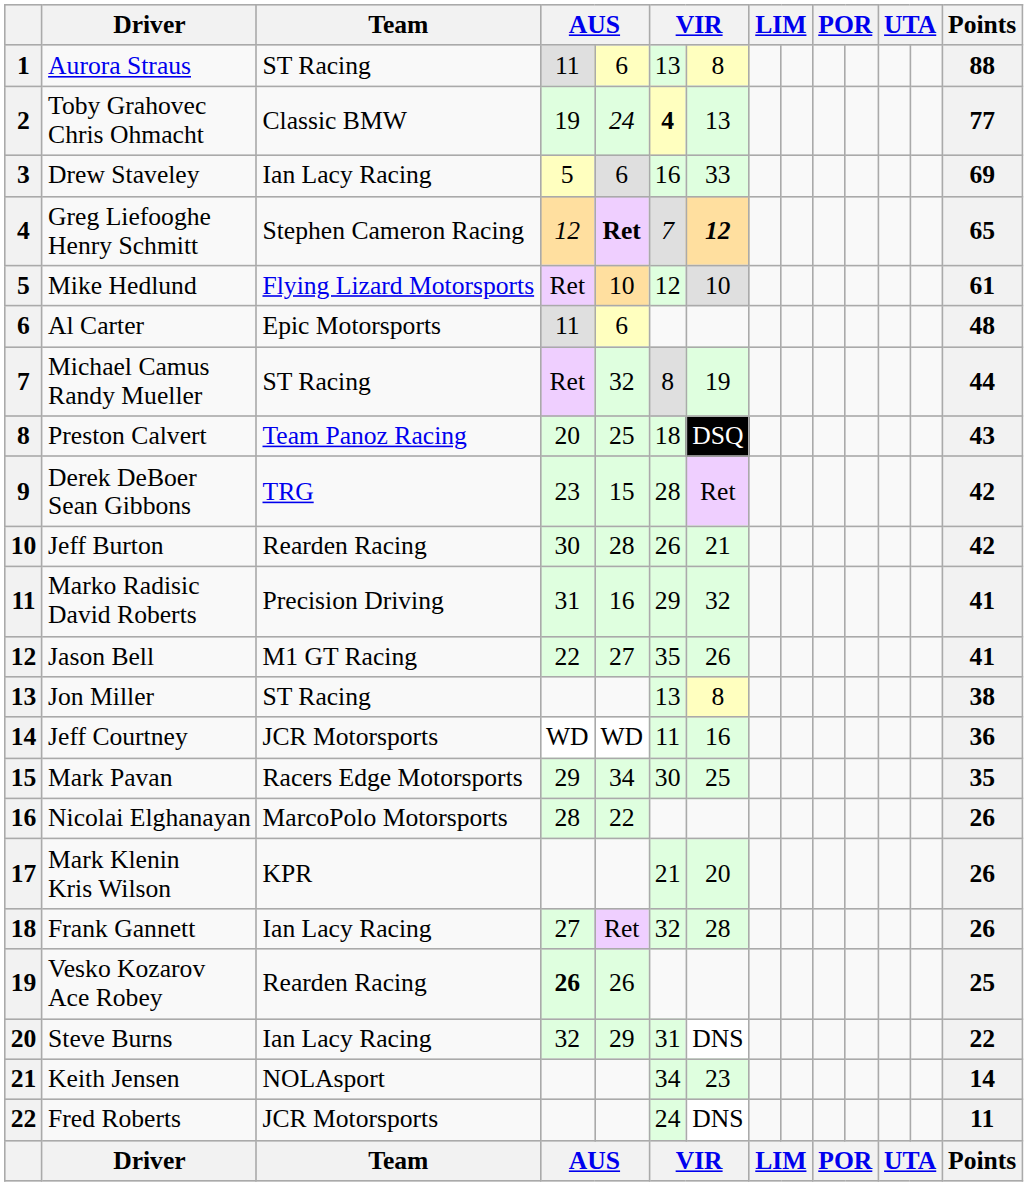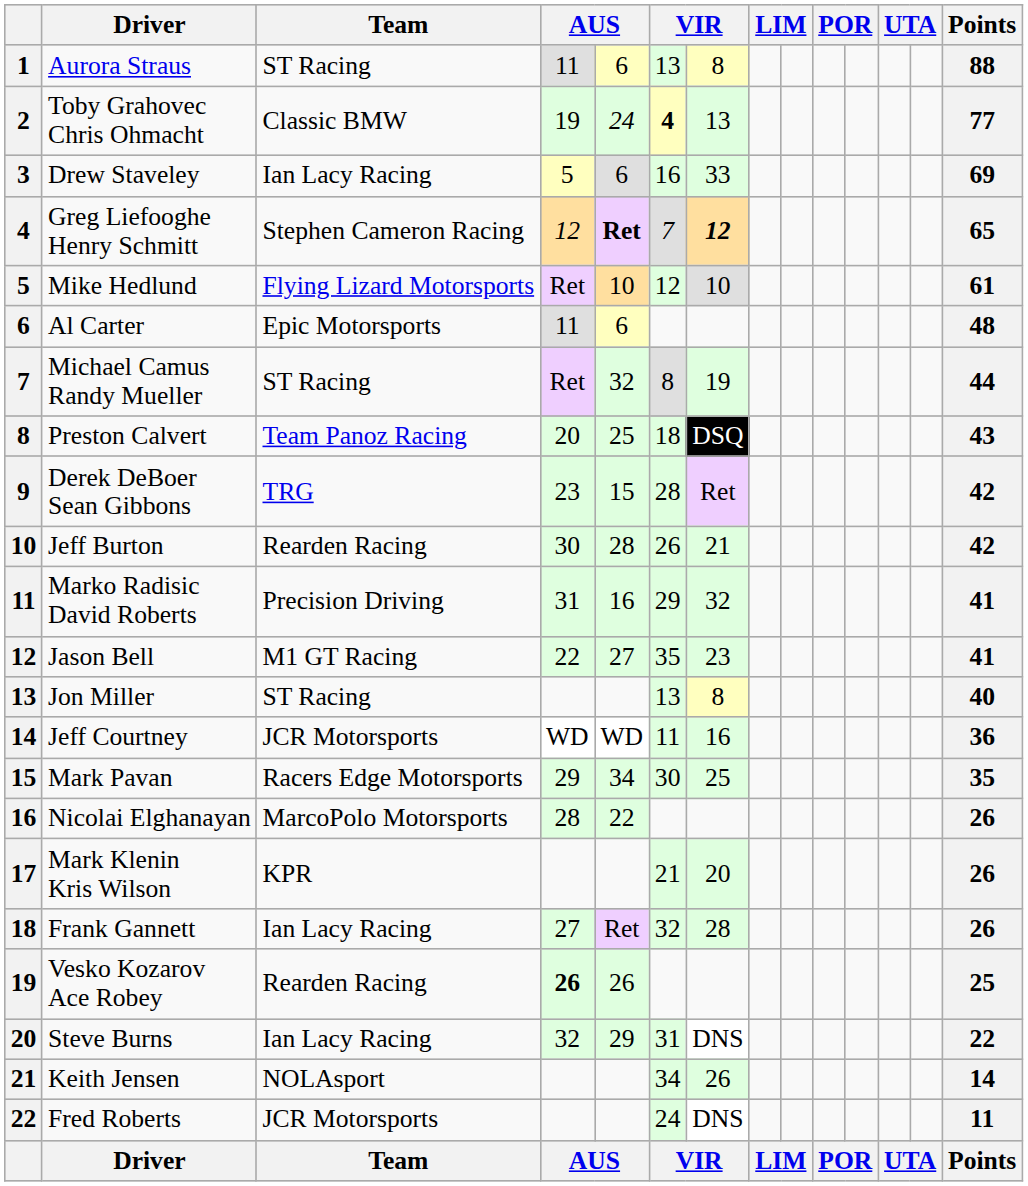 <table class="wikitable" style="text-align:center">
 <tr valign="top">
 <th valign=middle></th>
 <th valign=middle>Driver</th>
 <th valign=middle>Team</th>
 <th colspan=2><a href='#'>AUS</a></th>
 <th colspan=2><a href='#'>VIR</a></th>
 <th colspan=2><a href='#'>LIM</a></th>
 <th colspan=2><a href='#'>POR</a></th>
 <th colspan=2><a href='#'>UTA</a></th>
 <th valign=middle>Points</th>
 </tr>
 <tr>
 <th>1</th>
 <td align=left> <a href='#'>Aurora Straus</a></td>
 <td align=left> ST Racing</td>
 <td style="background:#DFDFDF;">11</td>
 <td style="background:#FFFFBF;">6</td>
 <td style="background:#DFFFDF;">13</td>
 <td style="background:#FFFFBF;">8</td>
 <td></td>
 <td></td>
 <td></td>
 <td></td>
 <td></td>
 <td></td>
 <th>88</th>
 </tr>
 <tr>
 <th>2</th>
 <td align=left> Toby Grahovec<br> Chris Ohmacht</td>
 <td align=left> Classic BMW</td>
 <td style="background:#DFFFDF;">19</td>
 <td style="background:#DFFFDF;"><em>24</em></td>
 <td style="background:#FFFFBF;"><strong>4</strong></td>
 <td style="background:#DFFFDF;">13</td>
 <td></td>
 <td></td>
 <td></td>
 <td></td>
 <td></td>
 <td></td>
 <th>77</th>
 </tr>
 <tr>
 <th>3</th>
 <td align=left> Drew Staveley</td>
 <td align=left> Ian Lacy Racing</td>
 <td style="background:#FFFFBF;">5</td>
 <td style="background:#DFDFDF;">6</td>
 <td style="background:#DFFFDF;">16</td>
 <td style="background:#DFFFDF;">33</td>
 <td></td>
 <td></td>
 <td></td>
 <td></td>
 <td></td>
 <td></td>
 <th>69</th>
 </tr>
 <tr>
 <th>4</th>
 <td align=left> Greg Liefooghe<br> Henry Schmitt</td>
 <td align=left> Stephen Cameron Racing</td>
 <td style="background:#FFDF9F;"><em>12</em></td>
 <td style="background:#EFCFFF;"><strong>Ret</strong></td>
 <td style="background:#DFDFDF;"><em>7</em></td>
 <td style="background:#FFDF9F;"><strong><em>12</em></strong></td>
 <td></td>
 <td></td>
 <td></td>
 <td></td>
 <td></td>
 <td></td>
 <th>65</th>
 </tr>
 <tr>
 <th>5</th>
 <td align=left> Mike Hedlund</td>
 <td align=left> <a href='#'>Flying Lizard Motorsports</a></td>
 <td style="background:#EFCFFF;">Ret</td>
 <td style="background:#FFDF9F;">10</td>
 <td style="background:#DFFFDF;">12</td>
 <td style="background:#DFDFDF;">10</td>
 <td></td>
 <td></td>
 <td></td>
 <td></td>
 <td></td>
 <td></td>
 <th>61</th>
 </tr>
 <tr>
 <th>6</th>
 <td align=left> Al Carter</td>
 <td align=left> Epic Motorsports</td>
 <td style="background:#DFDFDF;">11</td>
 <td style="background:#FFFFBF;">6</td>
 <td></td>
 <td></td>
 <td></td>
 <td></td>
 <td></td>
 <td></td>
 <td></td>
 <td></td>
 <th>48</th>
 </tr>
 <tr>
 <th>7</th>
 <td align=left> Michael Camus<br> Randy Mueller</td>
 <td align=left> ST Racing</td>
 <td style="background:#EFCFFF;">Ret</td>
 <td style="background:#DFFFDF;">32</td>
 <td style="background:#DFDFDF;">8</td>
 <td style="background:#DFFFDF;">19</td>
 <td></td>
 <td></td>
 <td></td>
 <td></td>
 <td></td>
 <td></td>
 <th>44</th>
 </tr>
 <tr>
 <th>8</th>
 <td align=left> Preston Calvert</td>
 <td align=left> <a href='#'>Team Panoz Racing</a></td>
 <td style="background:#DFFFDF;">20</td>
 <td style="background:#DFFFDF;">25</td>
 <td style="background:#DFFFDF;">18</td>
 <td style="background:#000000; color:white;">DSQ</td>
 <td></td>
 <td></td>
 <td></td>
 <td></td>
 <td></td>
 <td></td>
 <th>43</th>
 </tr>
 <tr>
 <th>9</th>
 <td align=left> Derek DeBoer<br> Sean Gibbons</td>
 <td align=left> <a href='#'>TRG</a></td>
 <td style="background:#DFFFDF;">23</td>
 <td style="background:#DFFFDF;">15</td>
 <td style="background:#DFFFDF;">28</td>
 <td style="background:#EFCFFF;">Ret</td>
 <td></td>
 <td></td>
 <td></td>
 <td></td>
 <td></td>
 <td></td>
 <th>42</th>
 </tr>
 <tr>
 <th>10</th>
 <td align=left> Jeff Burton</td>
 <td align=left> Rearden Racing</td>
 <td style="background:#DFFFDF;">30</td>
 <td style="background:#DFFFDF;">28</td>
 <td style="background:#DFFFDF;">26</td>
 <td style="background:#DFFFDF;">21</td>
 <td></td>
 <td></td>
 <td></td>
 <td></td>
 <td></td>
 <td></td>
 <th>42</th>
 </tr>
 <tr>
 <th>11</th>
 <td align=left> Marko Radisic<br> David Roberts</td>
 <td align=left> Precision Driving</td>
 <td style="background:#DFFFDF;">31</td>
 <td style="background:#DFFFDF;">16</td>
 <td style="background:#DFFFDF;">29</td>
 <td style="background:#DFFFDF;">32</td>
 <td></td>
 <td></td>
 <td></td>
 <td></td>
 <td></td>
 <td></td>
 <th>41</th>
 </tr>
 <tr>
 <th>12</th>
 <td align=left> Jason Bell</td>
 <td align=left> M1 GT Racing</td>
 <td style="background:#DFFFDF;">22</td>
 <td style="background:#DFFFDF;">27</td>
 <td style="background:#DFFFDF;">35</td>
-<td style="background:#DFFFDF;">26</td>
+<td style="background:#DFFFDF;">23</td>
 <td></td>
 <td></td>
 <td></td>
 <td></td>
 <td></td>
 <td></td>
 <th>41</th>
 </tr>
 <tr>
 <th>13</th>
 <td align=left> Jon Miller</td>
 <td align=left> ST Racing</td>
 <td></td>
 <td></td>
 <td style="background:#DFFFDF;">13</td>
 <td style="background:#FFFFBF;">8</td>
 <td></td>
 <td></td>
 <td></td>
 <td></td>
 <td></td>
 <td></td>
-<th>38</th>
+<th>40</th>
 </tr>
 <tr>
 <th>14</th>
 <td align=left> Jeff Courtney</td>
 <td align=left> JCR Motorsports</td>
 <td style="background:#FFFFFF;">WD</td>
 <td style="background:#FFFFFF;">WD</td>
 <td style="background:#DFFFDF;">11</td>
 <td style="background:#DFFFDF;">16</td>
 <td></td>
 <td></td>
 <td></td>
 <td></td>
 <td></td>
 <td></td>
 <th>36</th>
 </tr>
 <tr>
 <th>15</th>
 <td align=left> Mark Pavan</td>
 <td align=left> Racers Edge Motorsports</td>
 <td style="background:#DFFFDF;">29</td>
 <td style="background:#DFFFDF;">34</td>
 <td style="background:#DFFFDF;">30</td>
 <td style="background:#DFFFDF;">25</td>
 <td></td>
 <td></td>
 <td></td>
 <td></td>
 <td></td>
 <td></td>
 <th>35</th>
 </tr>
 <tr>
 <th>16</th>
 <td align=left> Nicolai Elghanayan</td>
 <td align=left> MarcoPolo Motorsports</td>
 <td style="background:#DFFFDF;">28</td>
 <td style="background:#DFFFDF;">22</td>
 <td></td>
 <td></td>
 <td></td>
 <td></td>
 <td></td>
 <td></td>
 <td></td>
 <td></td>
 <th>26</th>
 </tr>
 <tr>
 <th>17</th>
 <td align=left> Mark Klenin<br> Kris Wilson</td>
 <td align=left> KPR</td>
 <td></td>
 <td></td>
 <td style="background:#DFFFDF;">21</td>
 <td style="background:#DFFFDF;">20</td>
 <td></td>
 <td></td>
 <td></td>
 <td></td>
 <td></td>
 <td></td>
 <th>26</th>
 </tr>
 <tr>
 <th>18</th>
 <td align=left> Frank Gannett</td>
 <td align=left> Ian Lacy Racing</td>
 <td style="background:#DFFFDF;">27</td>
 <td style="background:#EFCFFF;">Ret</td>
 <td style="background:#DFFFDF;">32</td>
 <td style="background:#DFFFDF;">28</td>
 <td></td>
 <td></td>
 <td></td>
 <td></td>
 <td></td>
 <td></td>
 <th>26</th>
 </tr>
 <tr>
 <th>19</th>
 <td align=left> Vesko Kozarov<br> Ace Robey</td>
 <td align=left> Rearden Racing</td>
 <td style="background:#DFFFDF;"><strong>26</strong></td>
 <td style="background:#DFFFDF;">26</td>
 <td></td>
 <td></td>
 <td></td>
 <td></td>
 <td></td>
 <td></td>
 <td></td>
 <td></td>
 <th>25</th>
 </tr>
 <tr>
 <th>20</th>
 <td align=left> Steve Burns</td>
 <td align=left> Ian Lacy Racing</td>
 <td style="background:#DFFFDF;">32</td>
 <td style="background:#DFFFDF;">29</td>
 <td style="background:#DFFFDF;">31</td>
 <td style="background:#FFFFFF;">DNS</td>
 <td></td>
 <td></td>
 <td></td>
 <td></td>
 <td></td>
 <td></td>
 <th>22</th>
 </tr>
 <tr>
 <th>21</th>
 <td align=left> Keith Jensen</td>
 <td align=left> NOLAsport</td>
 <td></td>
 <td></td>
 <td style="background:#DFFFDF;">34</td>
-<td style="background:#DFFFDF;">23</td>
+<td style="background:#DFFFDF;">26</td>
 <td></td>
 <td></td>
 <td></td>
 <td></td>
 <td></td>
 <td></td>
 <th>14</th>
 </tr>
 <tr>
 <th>22</th>
 <td align=left> Fred Roberts</td>
 <td align=left> JCR Motorsports</td>
 <td></td>
 <td></td>
 <td style="background:#DFFFDF;">24</td>
 <td style="background:#FFFFFF;">DNS</td>
 <td></td>
 <td></td>
 <td></td>
 <td></td>
 <td></td>
 <td></td>
 <th>11</th>
 </tr>
 <tr valign="top">
 <th valign=middle></th>
 <th valign=middle>Driver</th>
 <th valign=middle>Team</th>
 <th colspan=2><a href='#'>AUS</a></th>
 <th colspan=2><a href='#'>VIR</a></th>
 <th colspan=2><a href='#'>LIM</a></th>
 <th colspan=2><a href='#'>POR</a></th>
 <th colspan=2><a href='#'>UTA</a></th>
 <th valign=middle>Points</th>
 </tr>
 </table>
